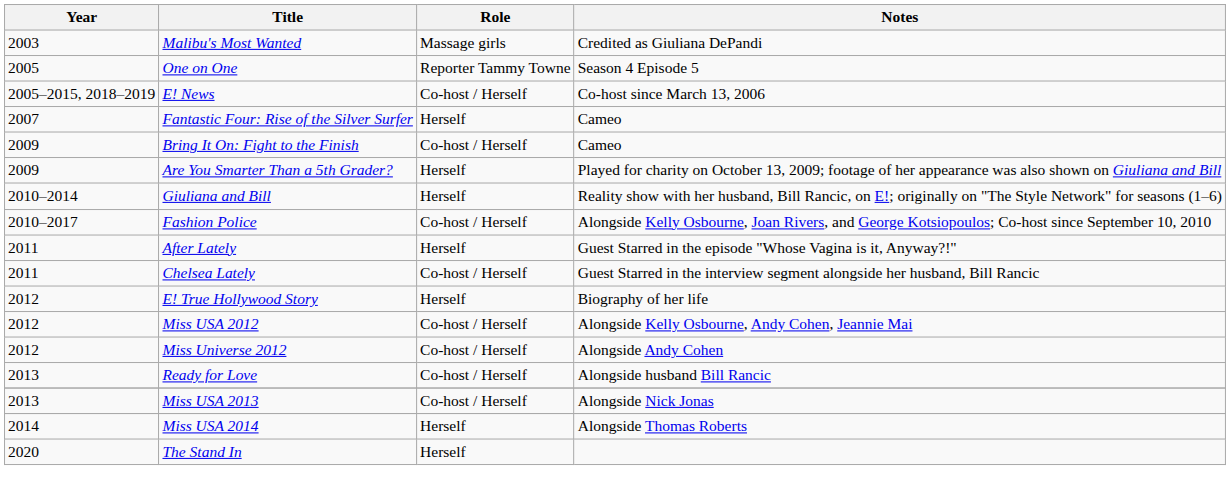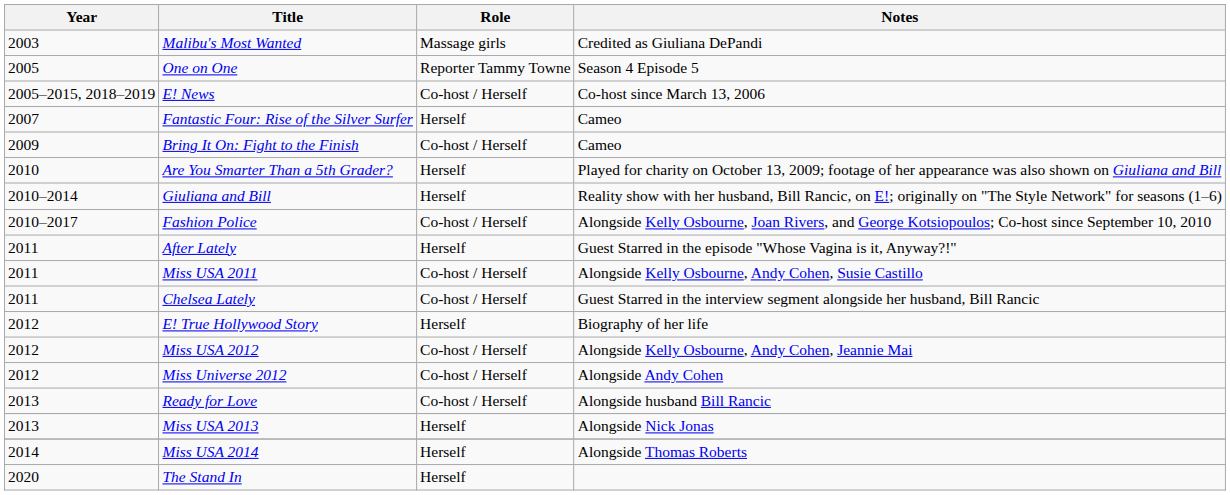 <table class="wikitable" style="font-size: 95%;">
 <tr>
 <th>Year</th>
 <th>Title</th>
 <th>Role</th>
 <th>Notes</th>
 </tr>
 <tr>
 <td>2003</td>
 <td><em><a href='#'>Malibu's Most Wanted</a></em></td>
 <td>Massage girls</td>
 <td>Credited as Giuliana DePandi</td>
 </tr>
 <tr>
 <td>2005</td>
 <td><em><a href='#'>One on One</a></em></td>
 <td>Reporter Tammy Towne</td>
 <td>Season 4 Episode 5</td>
 </tr>
 <tr>
 <td>2005–2015, 2018–2019</td>
 <td><em><a href='#'>E! News</a></em></td>
 <td>Co-host / Herself</td>
 <td>Co-host since March 13, 2006</td>
 </tr>
 <tr>
 <td>2007</td>
 <td><em><a href='#'>Fantastic Four: Rise of the Silver Surfer</a></em></td>
 <td>Herself</td>
 <td>Cameo</td>
 </tr>
 <tr>
 <td>2009</td>
 <td><em><a href='#'>Bring It On: Fight to the Finish</a></em></td>
 <td>Co-host / Herself</td>
 <td>Cameo</td>
 </tr>
 <tr>
-<td>2009</td>
+<td>2010</td>
 <td><em><a href='#'>Are You Smarter Than a 5th Grader?</a></em></td>
 <td>Herself</td>
 <td>Played for charity on October 13, 2009; footage of her appearance was also shown on <em><a href='#'>Giuliana and Bill</a></em></td>
 </tr>
 <tr>
 <td>2010–2014</td>
 <td><em><a href='#'>Giuliana and Bill</a></em></td>
 <td>Herself</td>
 <td>Reality show with her husband, Bill Rancic, on <a href='#'>E!</a>; originally on "The Style Network" for seasons (1–6)</td>
 </tr>
 <tr>
 <td>2010–2017</td>
 <td><em><a href='#'>Fashion Police</a></em></td>
 <td>Co-host / Herself</td>
 <td>Alongside <a href='#'>Kelly Osbourne</a>, <a href='#'>Joan Rivers</a>, and <a href='#'>George Kotsiopoulos</a>; Co-host since September 10, 2010</td>
 </tr>
 <tr>
 <td>2011</td>
 <td><em><a href='#'>After Lately</a></em></td>
 <td>Herself</td>
 <td>Guest Starred in the episode "Whose Vagina is it, Anyway?!"</td>
+</tr>
+<tr>
+<td>2011</td>
+<td><em><a href='#'>Miss USA 2011</a></em></td>
+<td>Co-host / Herself</td>
+<td>Alongside <a href='#'>Kelly Osbourne</a>, <a href='#'>Andy Cohen</a>, <a href='#'>Susie Castillo</a></td>
 </tr>
 <tr>
 <td>2011</td>
 <td><em><a href='#'>Chelsea Lately</a></em></td>
 <td>Co-host / Herself</td>
 <td>Guest Starred in the interview segment alongside her husband, Bill Rancic</td>
 </tr>
 <tr>
 <td>2012</td>
 <td><em><a href='#'>E! True Hollywood Story</a></em></td>
 <td>Herself</td>
 <td>Biography of her life</td>
 </tr>
 <tr>
 <td>2012</td>
 <td><em><a href='#'>Miss USA 2012</a></em></td>
 <td>Co-host / Herself</td>
 <td>Alongside <a href='#'>Kelly Osbourne</a>, <a href='#'>Andy Cohen</a>, <a href='#'>Jeannie Mai</a></td>
 </tr>
 <tr>
 <td>2012</td>
 <td><em><a href='#'>Miss Universe 2012</a></em></td>
 <td>Co-host / Herself</td>
 <td>Alongside <a href='#'>Andy Cohen</a></td>
 </tr>
 <tr>
 <td>2013</td>
 <td><em><a href='#'>Ready for Love</a></em></td>
 <td>Co-host / Herself</td>
 <td>Alongside husband <a href='#'>Bill Rancic</a></td>
 </tr>
 <tr>
 </tr>
 <tr>
 <td>2013</td>
 <td><em><a href='#'>Miss USA 2013</a></em></td>
-<td>Co-host / Herself</td>
+<td>Herself</td>
 <td>Alongside <a href='#'>Nick Jonas</a></td>
 </tr>
 <tr>
 </tr>
 <tr>
 <td>2014</td>
 <td><em><a href='#'>Miss USA 2014</a></em></td>
 <td>Herself</td>
 <td>Alongside <a href='#'>Thomas Roberts</a></td>
 </tr>
 <tr>
 <td>2020</td>
 <td><em><a href='#'>The Stand In</a></em></td>
 <td>Herself</td>
 <td></td>
 </tr>
 </table>
